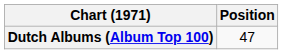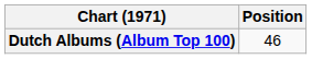 <table class="wikitable plainrowheaders" style="text-align:center">
 <tr>
 <th scope="col">Chart (1971)</th>
 <th scope="col">Position</th>
 </tr>
 <tr>
 <th scope="row">Dutch Albums (<a href='#'>Album Top 100</a>)</th>
-<td>47</td>
+<td>46</td>
 </tr>
 </table>
